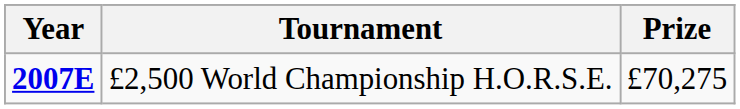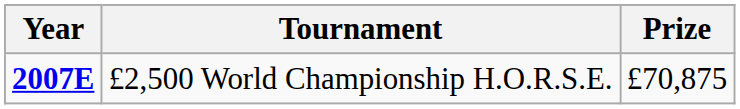 <table class="wikitable">
 <tr>
 <th>Year</th>
 <th>Tournament</th>
 <th>Prize</th>
 </tr>
 <tr>
 <td><strong><a href='#'>2007E</a></strong></td>
 <td>£2,500 World Championship H.O.R.S.E.</td>
-<td>£70,275</td>
+<td>£70,875</td>
 </tr>
 </table>
